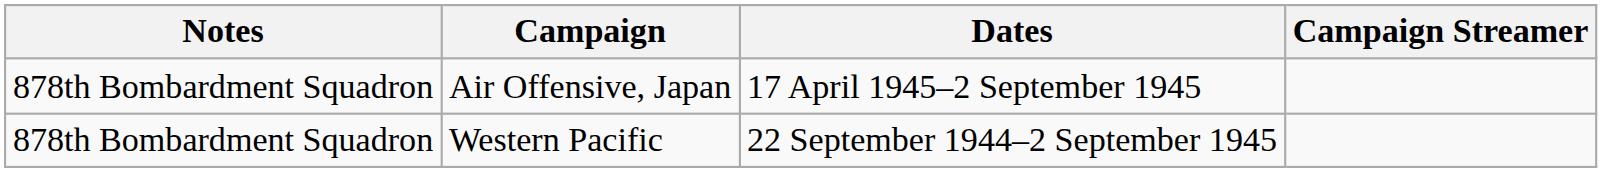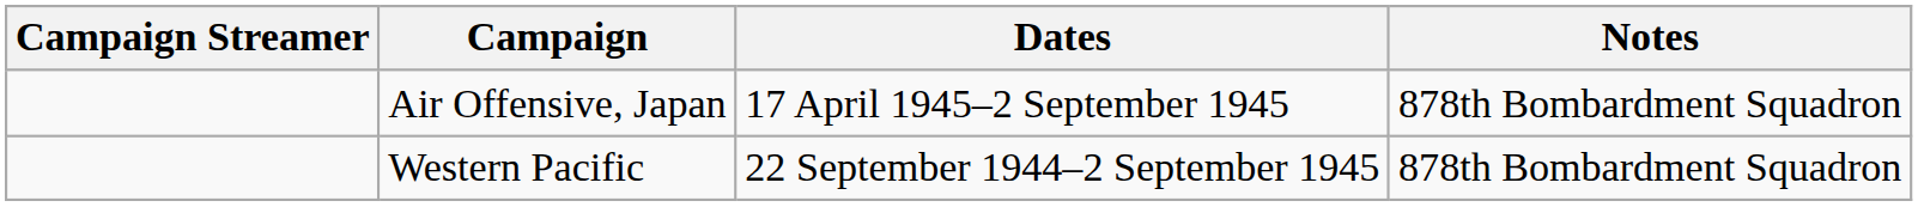 <table class="wikitable">
 <tr style="background:#efefef;">
-<th>Notes</th>
+<th>Campaign Streamer</th>
 <th>Campaign</th>
 <th>Dates</th>
-<th>Campaign Streamer</th>
+<th>Notes</th>
 </tr>
 <tr>
-<td>878th Bombardment Squadron</td>
+<td></td>
 <td>Air Offensive, Japan</td>
 <td>17 April 1945–2 September 1945</td>
-<td></td>
+<td>878th Bombardment Squadron</td>
 </tr>
 <tr>
-<td>878th Bombardment Squadron</td>
+<td></td>
 <td>Western Pacific</td>
 <td>22 September 1944–2 September 1945</td>
-<td></td>
+<td>878th Bombardment Squadron</td>
 </tr>
 </table>
